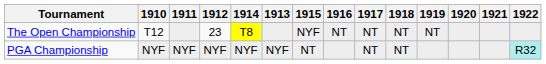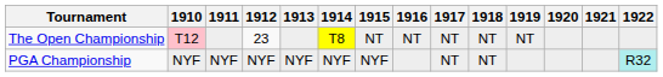 <table class="wikitable" style="font-size:95%;text-align:center;">
 <tr>
 <th>Tournament</th>
 <th>1910</th>
 <th>1911</th>
 <th>1912</th>
+<th>1913</th>
 <th>1914</th>
-<th>1913</th>
 <th>1915</th>
 <th>1916</th>
 <th>1917</th>
 <th>1918</th>
 <th>1919</th>
 <th>1920</th>
 <th>1921</th>
 <th>1922</th>
 </tr>
 <tr>
 <td align=left><a href='#'>The Open Championship</a></td>
-<td>T12</td>
+<td style="background: pink;">T12</td>
 <td style="background:#eeeeee;"></td>
 <td>23</td>
+<td style="background:#eeeeee;"></td>
 <td style="background:yellow;">T8</td>
-<td style="background:#eeeeee;"></td>
-<td style="background:#eeeeee;">NYF</td>
+<td style="background:#eeeeee;">NT</td>
 <td style="background:#eeeeee;">NT</td>
 <td style="background:#eeeeee;">NT</td>
 <td style="background:#eeeeee;">NT</td>
 <td style="background:#eeeeee;">NT</td>
 <td style="background:#eeeeee;"></td>
 <td style="background:#eeeeee;"></td>
 <td style="background:#eeeeee;"></td>
 </tr>
 <tr>
 <td align=left><a href='#'>PGA Championship</a></td>
 <td style="background:#eeeeee;">NYF</td>
 <td style="background:#eeeeee;">NYF</td>
 <td style="background:#eeeeee;">NYF</td>
 <td style="background:#eeeeee;">NYF</td>
 <td style="background:#eeeeee;">NYF</td>
-<td style="background:#eeeeee;">NT</td>
+<td style="background:#eeeeee;">NYF</td>
 <td style="background:#eeeeee;"></td>
 <td style="background:#eeeeee;">NT</td>
 <td style="background:#eeeeee;">NT</td>
 <td style="background:#eeeeee;"></td>
 <td style="background:#eeeeee;"></td>
 <td style="background:#eeeeee;"></td>
 <td style="background: paleturquoise;">R32</td>
 </tr>
 </table>
